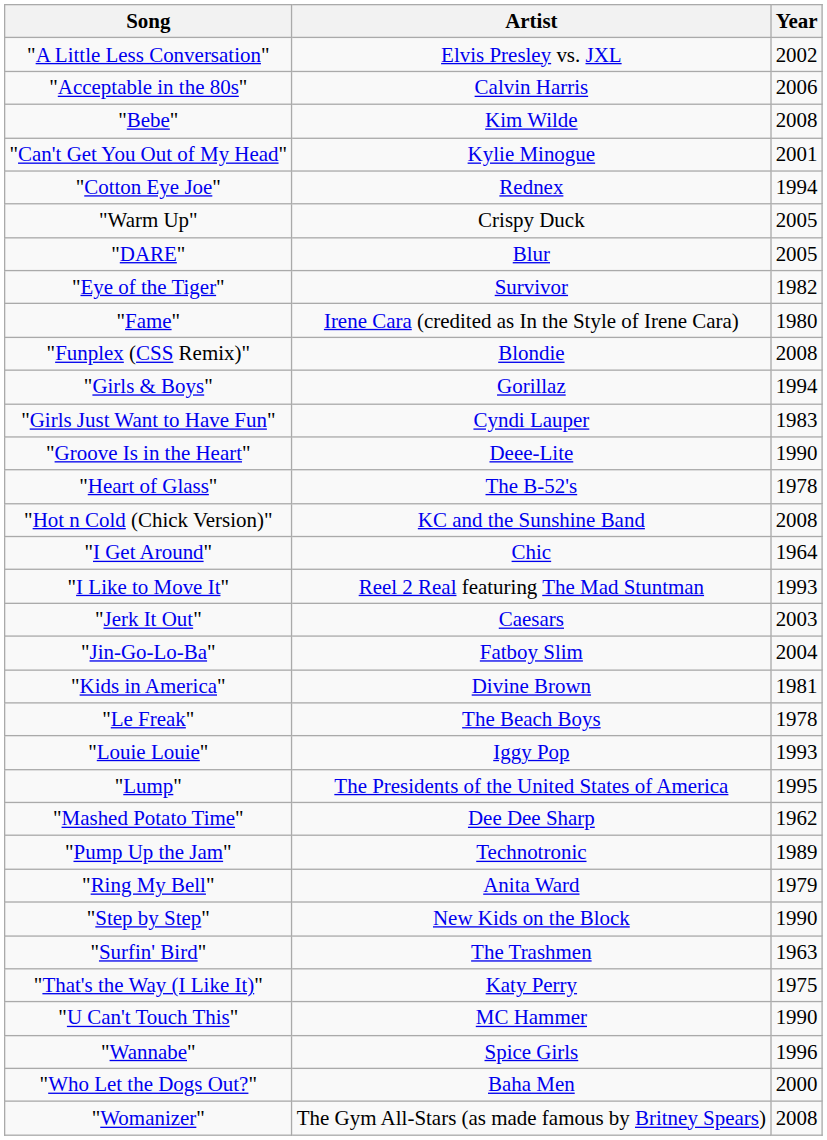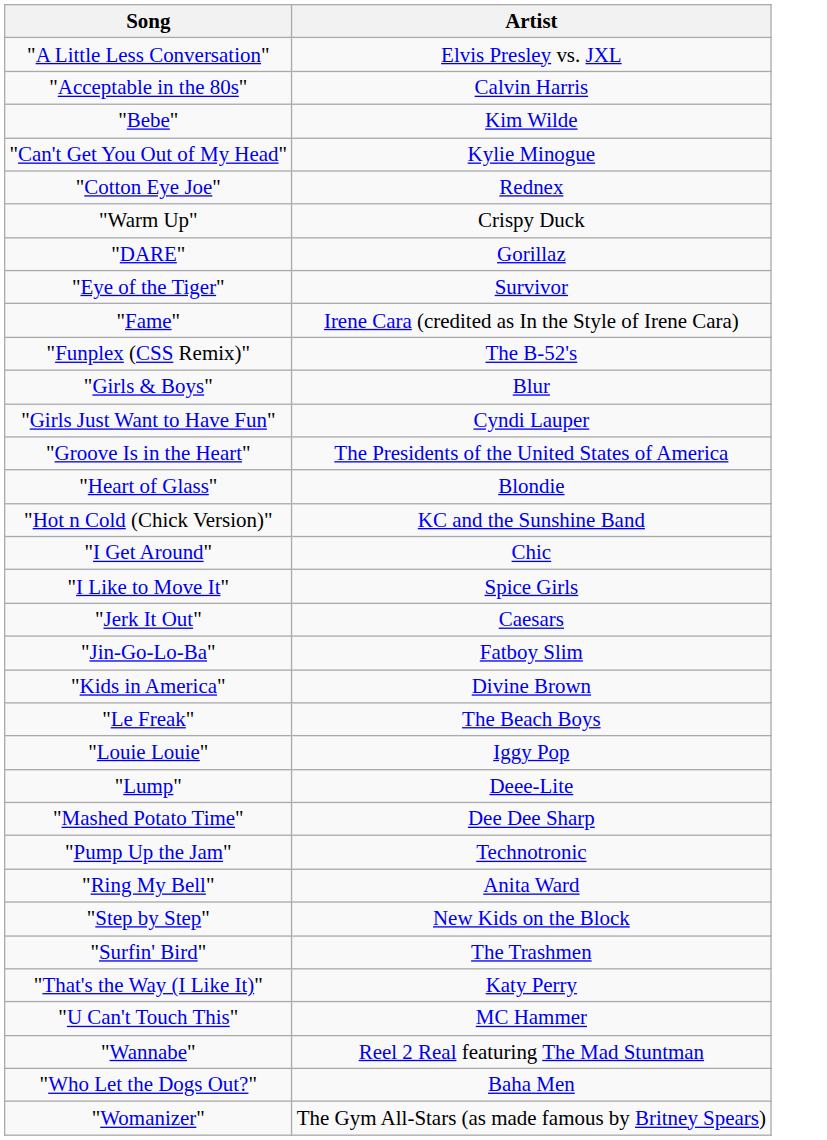 <table class="wikitable sortable" style="text-align: center">
 <tr>
 <th scope="col">Song</th>
 <th scope="col">Artist</th>
-<th scope="col">Year</th>
 </tr>
 <tr>
 <td>"<a href='#'>A Little Less Conversation</a>"</td>
 <td><a href='#'>Elvis Presley</a> vs. <a href='#'>JXL</a></td>
-<td>2002</td>
 </tr>
 <tr>
 <td>"<a href='#'>Acceptable in the 80s</a>"</td>
 <td><a href='#'>Calvin Harris</a></td>
-<td>2006</td>
 </tr>
 <tr>
 <td>"<a href='#'>Bebe</a>"</td>
 <td><a href='#'>Kim Wilde</a></td>
-<td>2008</td>
 </tr>
 <tr>
 <td>"<a href='#'>Can't Get You Out of My Head</a>"</td>
 <td><a href='#'>Kylie Minogue</a></td>
-<td>2001</td>
 </tr>
 <tr>
 <td>"<a href='#'>Cotton Eye Joe</a>"</td>
 <td><a href='#'>Rednex</a></td>
-<td>1994</td>
 </tr>
 <tr>
 <td>"Warm Up"</td>
 <td>Crispy Duck</td>
-<td>2005</td>
 </tr>
 <tr>
 <td>"<a href='#'>DARE</a>"</td>
-<td><a href='#'>Blur</a></td>
-<td>2005</td>
+<td><a href='#'>Gorillaz</a></td>
 </tr>
 <tr>
 <td>"<a href='#'>Eye of the Tiger</a>"</td>
 <td><a href='#'>Survivor</a></td>
-<td>1982</td>
 </tr>
 <tr>
 <td>"<a href='#'>Fame</a>"</td>
 <td><a href='#'>Irene Cara</a> (credited as In the Style of Irene Cara)</td>
-<td>1980</td>
 </tr>
 <tr>
 <td>"<a href='#'>Funplex</a> (<a href='#'>CSS</a> Remix)"</td>
-<td><a href='#'>Blondie</a></td>
-<td>2008</td>
+<td><a href='#'>The B-52's</a></td>
 </tr>
 <tr>
 <td>"<a href='#'>Girls & Boys</a>"</td>
-<td><a href='#'>Gorillaz</a></td>
-<td>1994</td>
+<td><a href='#'>Blur</a></td>
 </tr>
 <tr>
 <td>"<a href='#'>Girls Just Want to Have Fun</a>"</td>
 <td><a href='#'>Cyndi Lauper</a></td>
-<td>1983</td>
 </tr>
 <tr>
 <td>"<a href='#'>Groove Is in the Heart</a>"</td>
-<td><a href='#'>Deee-Lite</a></td>
-<td>1990</td>
+<td><a href='#'>The Presidents of the United States of America</a></td>
 </tr>
 <tr>
 <td>"<a href='#'>Heart of Glass</a>"</td>
-<td><a href='#'>The B-52's</a></td>
-<td>1978</td>
+<td><a href='#'>Blondie</a></td>
 </tr>
 <tr>
 <td>"<a href='#'>Hot n Cold</a> (Chick Version)"</td>
 <td><a href='#'>KC and the Sunshine Band</a></td>
-<td>2008</td>
 </tr>
 <tr>
 <td>"<a href='#'>I Get Around</a>"</td>
 <td><a href='#'>Chic</a></td>
-<td>1964</td>
 </tr>
 <tr>
 <td>"<a href='#'>I Like to Move It</a>"</td>
-<td><a href='#'>Reel 2 Real</a> featuring <a href='#'>The Mad Stuntman</a></td>
-<td>1993</td>
+<td><a href='#'>Spice Girls</a></td>
 </tr>
 <tr>
 <td>"<a href='#'>Jerk It Out</a>"</td>
 <td><a href='#'>Caesars</a></td>
-<td>2003</td>
 </tr>
 <tr>
 <td>"<a href='#'>Jin-Go-Lo-Ba</a>"</td>
 <td><a href='#'>Fatboy Slim</a></td>
-<td>2004</td>
 </tr>
 <tr>
 <td>"<a href='#'>Kids in America</a>"</td>
 <td><a href='#'>Divine Brown</a></td>
-<td>1981</td>
 </tr>
 <tr>
 <td>"<a href='#'>Le Freak</a>"</td>
 <td><a href='#'>The Beach Boys</a></td>
-<td>1978</td>
 </tr>
 <tr>
 <td>"<a href='#'>Louie Louie</a>"</td>
 <td><a href='#'>Iggy Pop</a></td>
-<td>1993</td>
 </tr>
 <tr>
 <td>"<a href='#'>Lump</a>"</td>
-<td><a href='#'>The Presidents of the United States of America</a></td>
-<td>1995</td>
+<td><a href='#'>Deee-Lite</a></td>
 </tr>
 <tr>
 <td>"<a href='#'>Mashed Potato Time</a>"</td>
 <td><a href='#'>Dee Dee Sharp</a></td>
-<td>1962</td>
 </tr>
 <tr>
 <td>"<a href='#'>Pump Up the Jam</a>"</td>
 <td><a href='#'>Technotronic</a></td>
-<td>1989</td>
 </tr>
 <tr>
 <td>"<a href='#'>Ring My Bell</a>"</td>
 <td><a href='#'>Anita Ward</a></td>
-<td>1979</td>
 </tr>
 <tr>
 <td>"<a href='#'>Step by Step</a>"</td>
 <td><a href='#'>New Kids on the Block</a></td>
-<td>1990</td>
 </tr>
 <tr>
 <td>"<a href='#'>Surfin' Bird</a>"</td>
 <td><a href='#'>The Trashmen</a></td>
-<td>1963</td>
 </tr>
 <tr>
 <td>"<a href='#'>That's the Way (I Like It)</a>"</td>
 <td><a href='#'>Katy Perry</a></td>
-<td>1975</td>
 </tr>
 <tr>
 <td>"<a href='#'>U Can't Touch This</a>"</td>
 <td><a href='#'>MC Hammer</a></td>
-<td>1990</td>
 </tr>
 <tr>
 <td>"<a href='#'>Wannabe</a>"</td>
-<td><a href='#'>Spice Girls</a></td>
-<td>1996</td>
+<td><a href='#'>Reel 2 Real</a> featuring <a href='#'>The Mad Stuntman</a></td>
 </tr>
 <tr>
 <td>"<a href='#'>Who Let the Dogs Out?</a>"</td>
 <td><a href='#'>Baha Men</a></td>
-<td>2000</td>
 </tr>
 <tr>
 <td>"<a href='#'>Womanizer</a>"</td>
 <td>The Gym All-Stars (as made famous by <a href='#'>Britney Spears</a>)</td>
-<td>2008</td>
 </tr>
 </table>
